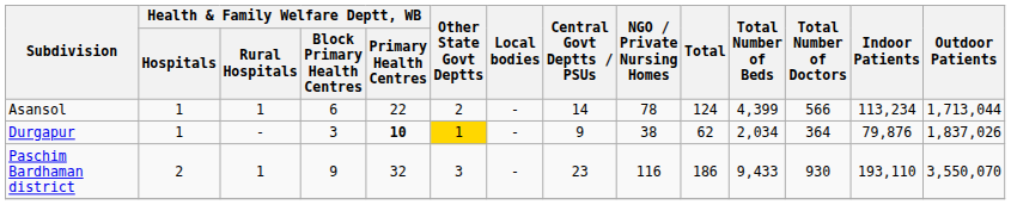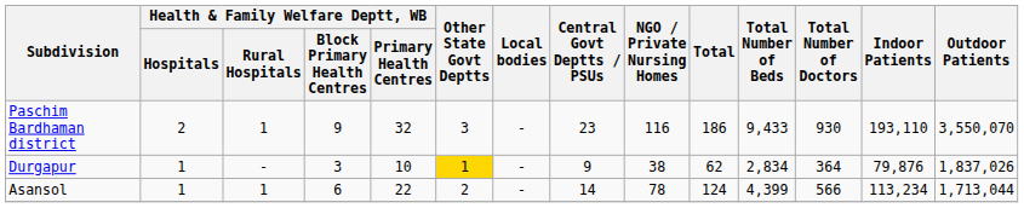 <table class="wikitable" style="text-align:center;font-size: 9pt">
 <tr>
 <th width="110" rowspan="2">Subdivision</th>
 <th width="160" colspan="4" rowspan="1">Health & Family Welfare Deptt, WB</th>
 <th widthspan="110" rowspan="2">Other<br>State<br>Govt<br>Deptts</th>
 <th widthspan="110" rowspan="2">Local<br>bodies</th>
 <th widthspan="110" rowspan="2">Central<br>Govt<br>Deptts /<br>PSUs</th>
 <th widthspan="110" rowspan="2">NGO /<br>Private<br>Nursing<br>Homes</th>
 <th widthspan="110" rowspan="2">Total</th>
 <th widthspan="110" rowspan="2">Total<br>Number<br>of<br>Beds</th>
 <th widthspan="110" rowspan="2">Total<br>Number<br>of<br>Doctors</th>
 <th widthspan="130" rowspan="2">Indoor<br>Patients</th>
 <th widthspan="130" rowspan="2">Outdoor<br>Patients</th>
 </tr>
 <tr>
 <th width="40">Hospitals<br></th>
 <th width="40">Rural<br>Hospitals<br></th>
 <th width="40">Block<br>Primary<br>Health<br>Centres<br></th>
 <th width="40">Primary<br>Health<br>Centres<br></th>
 </tr>
 <tr>
+<td align=left><a href='#'>Paschim Bardhaman district</a></td>
+<td align="center">2</td>
+<td align="center">1</td>
+<td align="center">9</td>
+<td align="center">32</td>
+<td align="center">3</td>
+<td align="center">-</td>
+<td align="center">23</td>
+<td align="center">116</td>
+<td align="center">186</td>
+<td align="center">9,433</td>
+<td align="center">930</td>
+<td align="center">193,110</td>
+<td align="center">3,550,070</td>
+</tr>
+<tr>
+<td align=left><a href='#'>Durgapur</a></td>
+<td align="center">1</td>
+<td align="center">-</td>
+<td align="center">3</td>
+<td align="center">10</td>
+<td align="center" style="background: gold;">1</td>
+<td align="center">-</td>
+<td align="center">9</td>
+<td align="center">38</td>
+<td align="center">62</td>
+<td align="center">2,834</td>
+<td align="center">364</td>
+<td align="center">79,876</td>
+<td align="center">1,837,026</td>
+</tr>
+<tr>
 <td align=left>Asansol</td>
 <td align="center">1</td>
 <td align="center">1</td>
 <td align="center">6</td>
 <td align="center">22</td>
 <td align="center">2</td>
 <td align="center">-</td>
 <td align="center">14</td>
 <td align="center">78</td>
 <td align="center">124</td>
 <td align="center">4,399</td>
 <td align="center">566</td>
 <td align="center">113,234</td>
 <td align="center">1,713,044</td>
 </tr>
 <tr>
-<td align=left><a href='#'>Durgapur</a></td>
-<td align="center">1</td>
-<td align="center">-</td>
-<td align="center">3</td>
-<td align="center"><strong>10</strong></td>
-<td align="center" style="background: gold;">1</td>
-<td align="center">-</td>
-<td align="center">9</td>
-<td align="center">38</td>
-<td align="center">62</td>
-<td align="center">2,034</td>
-<td align="center">364</td>
-<td align="center">79,876</td>
-<td align="center">1,837,026</td>
-</tr>
-<tr>
-<td align=left><a href='#'>Paschim Bardhaman district</a></td>
-<td align="center">2</td>
-<td align="center">1</td>
-<td align="center">9</td>
-<td align="center">32</td>
-<td align="center">3</td>
-<td align="center">-</td>
-<td align="center">23</td>
-<td align="center">116</td>
-<td align="center">186</td>
-<td align="center">9,433</td>
-<td align="center">930</td>
-<td align="center">193,110</td>
-<td align="center">3,550,070</td>
-</tr>
-<tr>
 </tr>
 </table>
